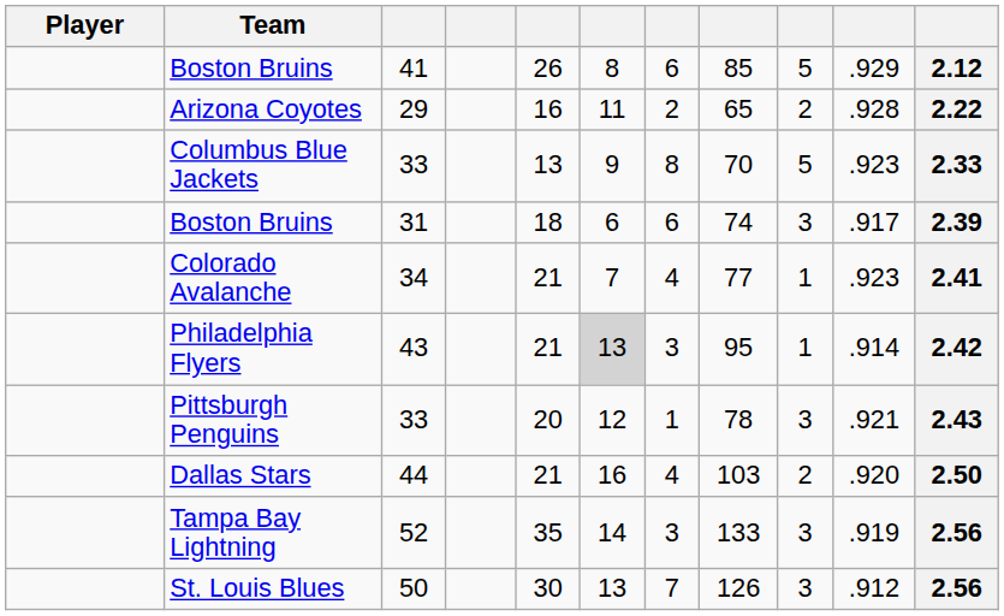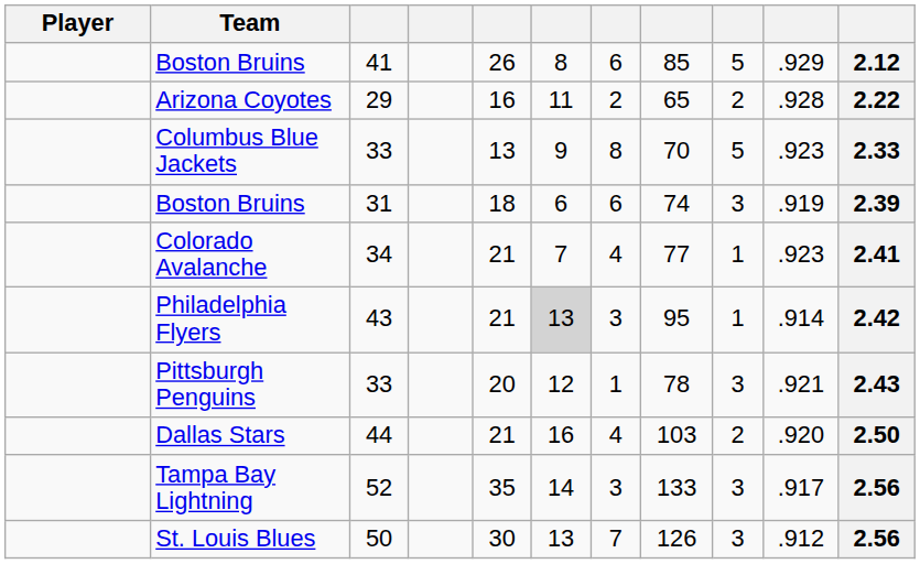 <table class="wikitable sortable" style="text-align: center">
 <tr>
 <th style="width: 10em;">Player</th>
 <th style="width: 12em;">Team</th>
 <th style="width: 3.5em;"></th>
 <th style="width: 6em;"></th>
 <th style="width: 3.5em;"></th>
 <th style="width: 3.5em;"></th>
 <th style="width: 3.5em;"></th>
 <th style="width: 4em;"></th>
 <th style="width: 3.5em;"></th>
 <th style="width: 4em;"></th>
 <th style="width: 4em;"></th>
 </tr>
 <tr>
 <td style="text-align:left;"></td>
 <td style="text-align:left;"><a href='#'>Boston Bruins</a></td>
 <td>41</td>
 <td></td>
 <td>26</td>
 <td>8</td>
 <td>6</td>
 <td>85</td>
 <td>5</td>
 <td>.929</td>
 <th>2.12</th>
 </tr>
 <tr>
 <td style="text-align:left;"></td>
 <td style="text-align:left;"><a href='#'>Arizona Coyotes</a></td>
 <td>29</td>
 <td></td>
 <td>16</td>
 <td>11</td>
 <td>2</td>
 <td>65</td>
 <td>2</td>
 <td>.928</td>
 <th>2.22</th>
 </tr>
 <tr>
 <td style="text-align:left;"></td>
 <td style="text-align:left;"><a href='#'>Columbus Blue Jackets</a></td>
 <td>33</td>
 <td></td>
 <td>13</td>
 <td>9</td>
 <td>8</td>
 <td>70</td>
 <td>5</td>
 <td>.923</td>
 <th>2.33</th>
 </tr>
 <tr>
 <td style="text-align:left;"></td>
 <td style="text-align:left;"><a href='#'>Boston Bruins</a></td>
 <td>31</td>
 <td></td>
 <td>18</td>
 <td>6</td>
 <td>6</td>
 <td>74</td>
 <td>3</td>
-<td>.917</td>
+<td>.919</td>
 <th>2.39</th>
 </tr>
 <tr>
 <td style="text-align:left;"></td>
 <td style="text-align:left;"><a href='#'>Colorado Avalanche</a></td>
 <td>34</td>
 <td></td>
 <td>21</td>
 <td>7</td>
 <td>4</td>
 <td>77</td>
 <td>1</td>
 <td>.923</td>
 <th>2.41</th>
 </tr>
 <tr>
 <td style="text-align:left;"></td>
 <td style="text-align:left;"><a href='#'>Philadelphia Flyers</a></td>
 <td>43</td>
 <td></td>
 <td>21</td>
 <td style="background: lightgrey;">13</td>
 <td>3</td>
 <td>95</td>
 <td>1</td>
 <td>.914</td>
 <th>2.42</th>
 </tr>
 <tr>
 <td style="text-align:left;"></td>
 <td style="text-align:left;"><a href='#'>Pittsburgh Penguins</a></td>
 <td>33</td>
 <td></td>
 <td>20</td>
 <td>12</td>
 <td>1</td>
 <td>78</td>
 <td>3</td>
 <td>.921</td>
 <th>2.43</th>
 </tr>
 <tr>
 <td style="text-align:left;"></td>
 <td style="text-align:left;"><a href='#'>Dallas Stars</a></td>
 <td>44</td>
 <td></td>
 <td>21</td>
 <td>16</td>
 <td>4</td>
 <td>103</td>
 <td>2</td>
 <td>.920</td>
 <th>2.50</th>
 </tr>
 <tr>
 <td style="text-align:left;"></td>
 <td style="text-align:left;"><a href='#'>Tampa Bay Lightning</a></td>
 <td>52</td>
 <td></td>
 <td>35</td>
 <td>14</td>
 <td>3</td>
 <td>133</td>
 <td>3</td>
-<td>.919</td>
+<td>.917</td>
 <th>2.56</th>
 </tr>
 <tr>
 <td style="text-align:left;"></td>
 <td style="text-align:left;"><a href='#'>St. Louis Blues</a></td>
 <td>50</td>
 <td></td>
 <td>30</td>
 <td>13</td>
 <td>7</td>
 <td>126</td>
 <td>3</td>
 <td>.912</td>
 <th>2.56</th>
 </tr>
 </table>
